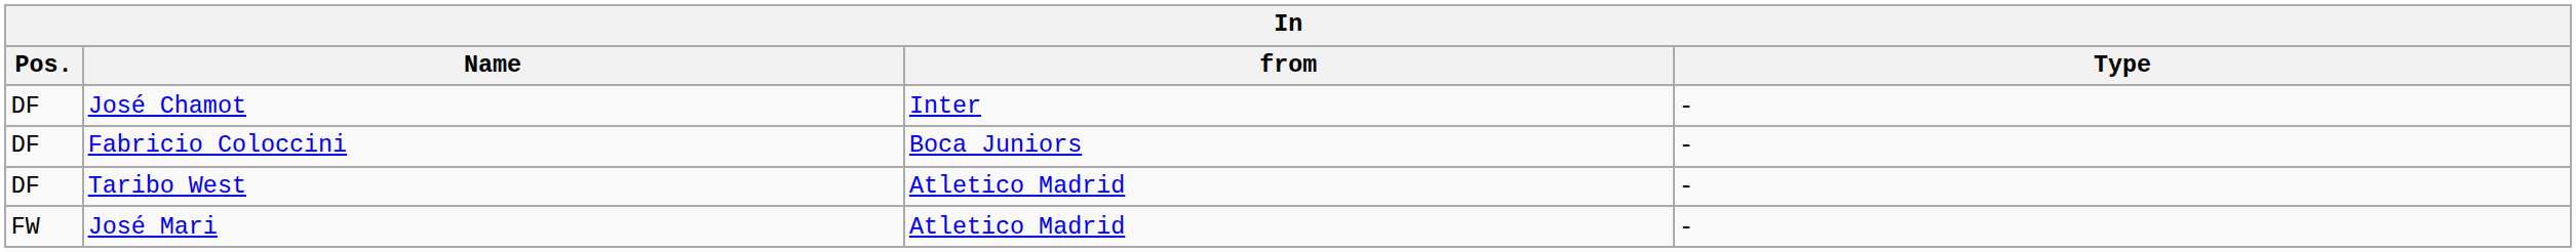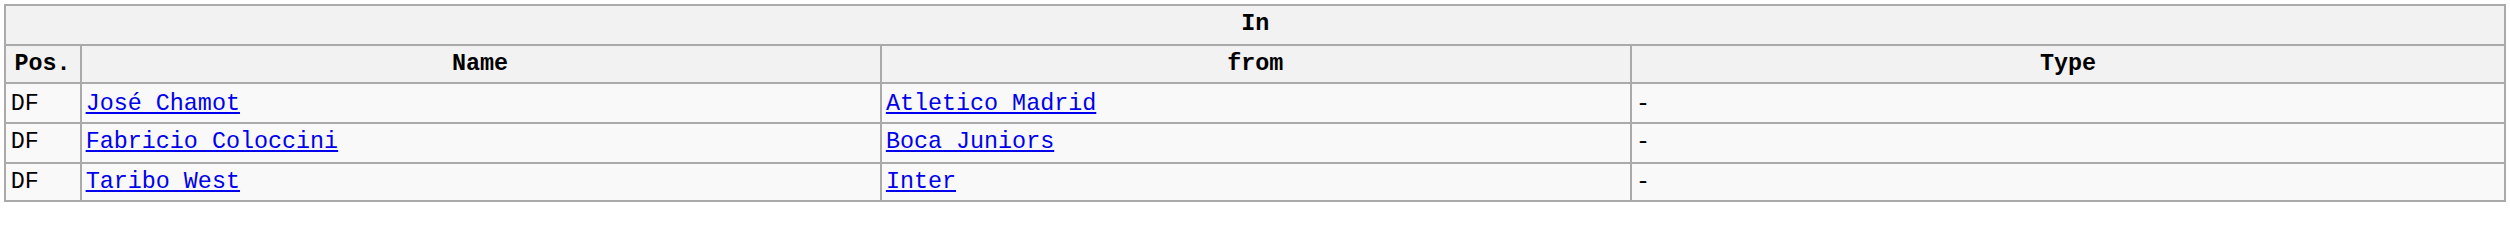 <table class="wikitable" style="font-size:90%;width:99%;">
 <tr>
 <th colspan="4">In</th>
 </tr>
 <tr>
 <th width=3%>Pos.</th>
 <th width=32%>Name</th>
 <th width=30%>from</th>
 <th width=35%>Type</th>
 </tr>
 <tr>
 <td>DF</td>
 <td><a href='#'>José Chamot</a></td>
-<td><a href='#'>Inter</a></td>
+<td><a href='#'>Atletico Madrid</a></td>
 <td>-</td>
 </tr>
 <tr>
 <td>DF</td>
 <td><a href='#'>Fabricio Coloccini</a></td>
 <td><a href='#'>Boca Juniors</a></td>
 <td>-</td>
 </tr>
 <tr>
 <td>DF</td>
 <td><a href='#'>Taribo West</a></td>
-<td><a href='#'>Atletico Madrid</a></td>
-<td>-</td>
-</tr>
-<tr>
-<td>FW</td>
-<td><a href='#'>José Mari</a></td>
-<td><a href='#'>Atletico Madrid</a></td>
+<td><a href='#'>Inter</a></td>
 <td>-</td>
 </tr>
 <tr>
 </tr>
 </table>
